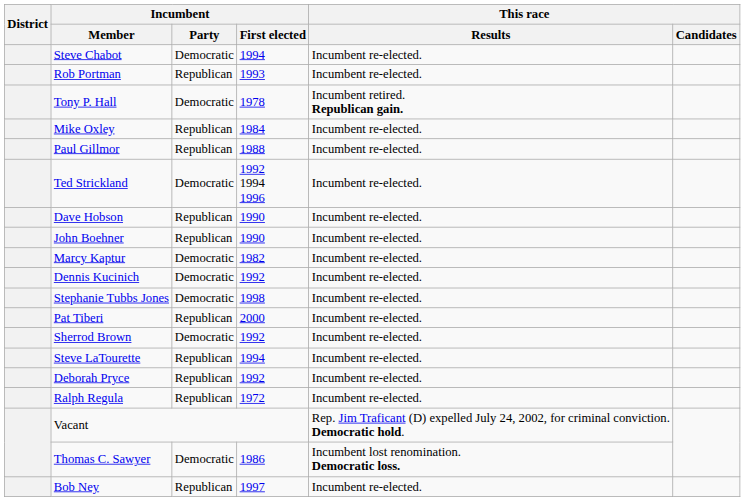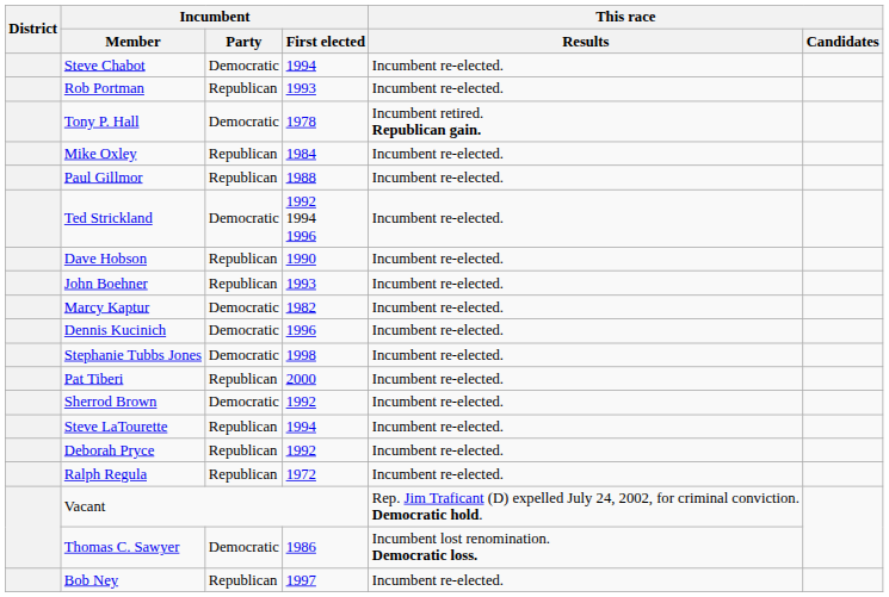 <table class=wikitable>
 <tr>
 <th rowspan=2>District</th>
 <th colspan=3>Incumbent</th>
 <th colspan=2>This race</th>
 </tr>
 <tr>
 <th>Member</th>
 <th>Party</th>
 <th>First elected</th>
 <th>Results</th>
 <th>Candidates</th>
 </tr>
 <tr>
 <th></th>
 <td><a href='#'>Steve Chabot</a></td>
 <td>Democratic</td>
 <td><a href='#'>1994</a></td>
 <td>Incumbent re-elected.</td>
 <td nowrap></td>
 </tr>
 <tr>
 <th></th>
 <td><a href='#'>Rob Portman</a></td>
 <td>Republican</td>
 <td><a href='#'>1993 </a></td>
 <td>Incumbent re-elected.</td>
 <td nowrap></td>
 </tr>
 <tr>
 <th></th>
 <td><a href='#'>Tony P. Hall</a></td>
 <td>Democratic</td>
 <td><a href='#'>1978</a></td>
 <td>Incumbent retired.<br><strong>Republican gain.</strong></td>
 <td nowrap></td>
 </tr>
 <tr>
 <th></th>
 <td><a href='#'>Mike Oxley</a></td>
 <td>Republican</td>
 <td><a href='#'>1984 </a></td>
 <td>Incumbent re-elected.</td>
 <td nowrap></td>
 </tr>
 <tr>
 <th></th>
 <td><a href='#'>Paul Gillmor</a></td>
 <td>Republican</td>
 <td><a href='#'>1988</a></td>
 <td>Incumbent re-elected.</td>
 <td nowrap></td>
 </tr>
 <tr>
 <th></th>
 <td><a href='#'>Ted Strickland</a></td>
 <td>Democratic</td>
 <td><a href='#'>1992</a><br>1994 <br><a href='#'>1996</a></td>
 <td>Incumbent re-elected.</td>
 <td nowrap></td>
 </tr>
 <tr>
 <th></th>
 <td><a href='#'>Dave Hobson</a></td>
 <td>Republican</td>
 <td><a href='#'>1990</a></td>
 <td>Incumbent re-elected.</td>
 <td nowrap></td>
 </tr>
 <tr>
 <th></th>
 <td><a href='#'>John Boehner</a></td>
 <td>Republican</td>
-<td><a href='#'>1990</a></td>
+<td><a href='#'>1993</a></td>
 <td>Incumbent re-elected.</td>
 <td nowrap></td>
 </tr>
 <tr>
 <th></th>
 <td><a href='#'>Marcy Kaptur</a></td>
 <td>Democratic</td>
 <td><a href='#'>1982</a></td>
 <td>Incumbent re-elected.</td>
 <td nowrap></td>
 </tr>
 <tr>
 <th></th>
 <td><a href='#'>Dennis Kucinich</a></td>
 <td>Democratic</td>
-<td><a href='#'>1992</a></td>
+<td><a href='#'>1996</a></td>
 <td>Incumbent re-elected.</td>
 <td nowrap></td>
 </tr>
 <tr>
 <th></th>
 <td><a href='#'>Stephanie Tubbs Jones</a></td>
 <td>Democratic</td>
 <td><a href='#'>1998</a></td>
 <td>Incumbent re-elected.</td>
 <td nowrap></td>
 </tr>
 <tr>
 <th></th>
 <td><a href='#'>Pat Tiberi</a></td>
 <td>Republican</td>
 <td><a href='#'>2000</a></td>
 <td>Incumbent re-elected.</td>
 <td nowrap></td>
 </tr>
 <tr>
 <th></th>
 <td><a href='#'>Sherrod Brown</a></td>
 <td>Democratic</td>
 <td><a href='#'>1992</a></td>
 <td>Incumbent re-elected.</td>
 <td nowrap></td>
 </tr>
 <tr>
 <th></th>
 <td><a href='#'>Steve LaTourette</a><br></td>
 <td>Republican</td>
 <td><a href='#'>1994</a></td>
 <td>Incumbent re-elected.</td>
 <td nowrap></td>
 </tr>
 <tr>
 <th></th>
 <td><a href='#'>Deborah Pryce</a></td>
 <td>Republican</td>
 <td><a href='#'>1992</a></td>
 <td>Incumbent re-elected.</td>
 <td nowrap></td>
 </tr>
 <tr>
 <th></th>
 <td><a href='#'>Ralph Regula</a></td>
 <td>Republican</td>
 <td><a href='#'>1972</a></td>
 <td>Incumbent re-elected.</td>
 <td nowrap></td>
 </tr>
 <tr>
 <th rowspan=2></th>
 <td colspan=3>Vacant</td>
 <td>Rep. <a href='#'>Jim Traficant</a> (D) expelled July 24, 2002, for criminal conviction.<br><strong>Democratic hold</strong>.</td>
 <td rowspan=2 nowrap></td>
 </tr>
 <tr>
 <td><a href='#'>Thomas C. Sawyer</a><br></td>
 <td>Democratic</td>
 <td><a href='#'>1986</a></td>
 <td>Incumbent lost renomination.<br><strong>Democratic loss.</strong></td>
 </tr>
 <tr>
 <th></th>
 <td><a href='#'>Bob Ney</a></td>
 <td>Republican</td>
 <td><a href='#'>1997</a></td>
 <td>Incumbent re-elected.</td>
 <td nowrap></td>
 </tr>
 </table>
